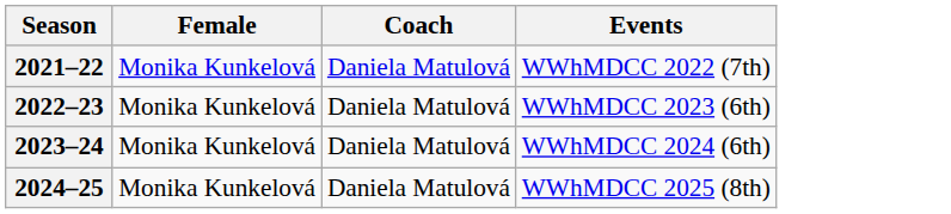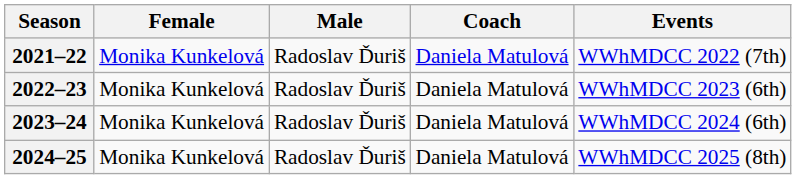 <table class="wikitable">
 <tr>
 <th scope="col" width=60>Season</th>
 <th scope="col">Female</th>
+<th scope="col">Male</th>
 <th scope="col">Coach</th>
 <th scope="col">Events</th>
 </tr>
 <tr>
 <th scope="row">2021–22</th>
 <td><a href='#'>Monika Kunkelová</a></td>
+<td>Radoslav Ďuriš</td>
 <td><a href='#'>Daniela Matulová</a></td>
 <td><a href='#'>WWhMDCC 2022</a> (7th)</td>
 </tr>
 <tr>
 <th scope="row">2022–23</th>
 <td>Monika Kunkelová</td>
+<td>Radoslav Ďuriš</td>
 <td>Daniela Matulová</td>
 <td><a href='#'>WWhMDCC 2023</a> (6th)</td>
 </tr>
 <tr>
 <th scope="row">2023–24</th>
 <td>Monika Kunkelová</td>
+<td>Radoslav Ďuriš</td>
 <td>Daniela Matulová</td>
 <td><a href='#'>WWhMDCC 2024</a> (6th)</td>
 </tr>
 <tr>
 <th scope="row">2024–25</th>
 <td>Monika Kunkelová</td>
+<td>Radoslav Ďuriš</td>
 <td>Daniela Matulová</td>
 <td><a href='#'>WWhMDCC 2025</a> (8th)</td>
 </tr>
 </table>
